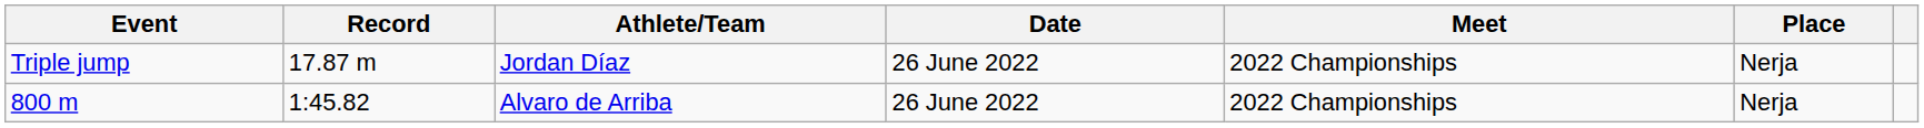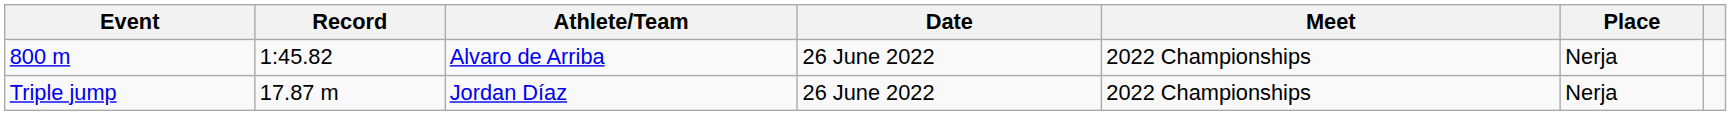 <table class="wikitable" style="font-size:98%; width: 98%;">
 <tr>
 <th>Event</th>
 <th>Record</th>
 <th>Athlete/Team</th>
 <th>Date</th>
 <th>Meet</th>
 <th>Place</th>
 <th></th>
 </tr>
 <tr>
+<td><a href='#'>800 m</a></td>
+<td>1:45.82</td>
+<td><a href='#'>Alvaro de Arriba</a></td>
+<td>26 June 2022</td>
+<td>2022 Championships</td>
+<td>Nerja</td>
+<td></td>
+</tr>
+<tr>
 <td><a href='#'>Triple jump</a></td>
 <td>17.87 m  </td>
 <td><a href='#'>Jordan Díaz</a></td>
 <td>26 June 2022</td>
 <td>2022 Championships</td>
 <td>Nerja</td>
 <td></td>
 </tr>
-<tr>
-<td><a href='#'>800 m</a></td>
-<td>1:45.82</td>
-<td><a href='#'>Alvaro de Arriba</a></td>
-<td>26 June 2022</td>
-<td>2022 Championships</td>
-<td>Nerja</td>
-<td></td>
-</tr>
 </table>
